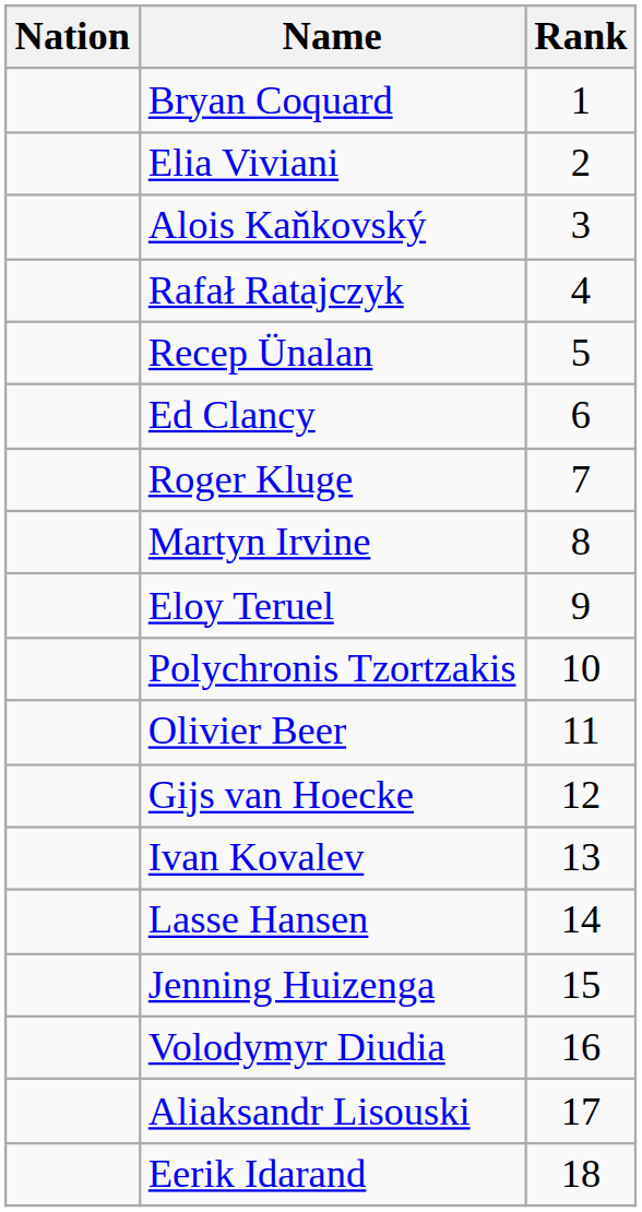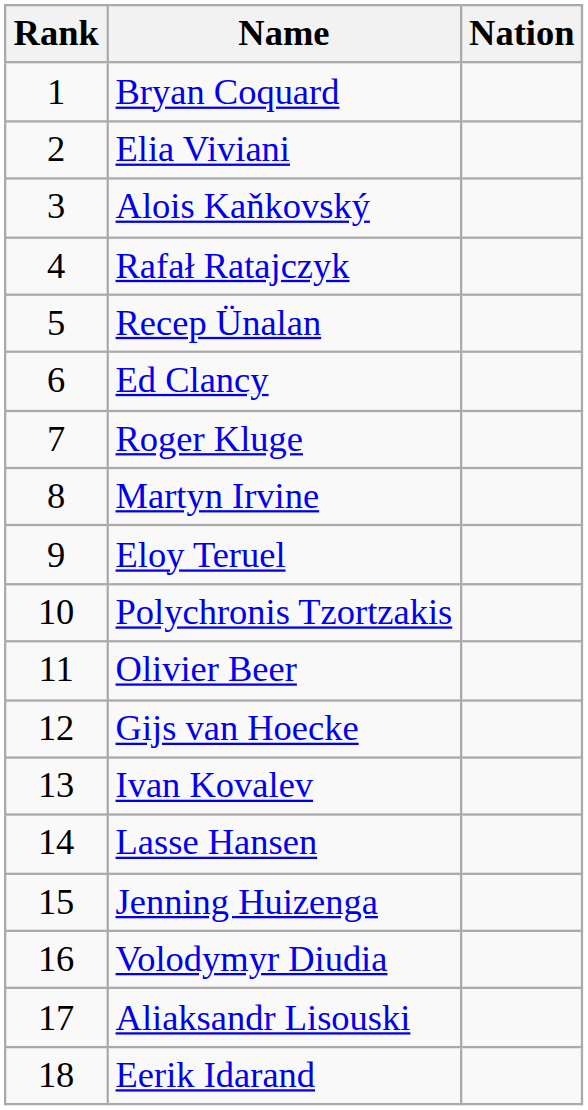 <table class="wikitable sortable" style="text-align:center">
 <tr>
+<th>Rank</th>
+<th>Name</th>
 <th>Nation</th>
-<th>Name</th>
-<th>Rank</th>
 </tr>
 <tr>
+<td>1</td>
+<td align=left><a href='#'>Bryan Coquard</a></td>
 <td align=left></td>
-<td align=left><a href='#'>Bryan Coquard</a></td>
-<td>1</td>
 </tr>
 <tr>
+<td>2</td>
+<td align=left><a href='#'>Elia Viviani</a></td>
 <td align=left></td>
-<td align=left><a href='#'>Elia Viviani</a></td>
-<td>2</td>
 </tr>
 <tr>
+<td>3</td>
+<td align=left><a href='#'>Alois Kaňkovský</a></td>
 <td align=left></td>
-<td align=left><a href='#'>Alois Kaňkovský</a></td>
-<td>3</td>
 </tr>
 <tr>
+<td>4</td>
+<td align=left><a href='#'>Rafał Ratajczyk</a></td>
 <td align=left></td>
-<td align=left><a href='#'>Rafał Ratajczyk</a></td>
-<td>4</td>
 </tr>
 <tr>
+<td>5</td>
+<td align=left><a href='#'>Recep Ünalan</a></td>
 <td align=left></td>
-<td align=left><a href='#'>Recep Ünalan</a></td>
-<td>5</td>
 </tr>
 <tr>
+<td>6</td>
+<td align=left><a href='#'>Ed Clancy</a></td>
 <td align=left></td>
-<td align=left><a href='#'>Ed Clancy</a></td>
-<td>6</td>
 </tr>
 <tr>
+<td>7</td>
+<td align=left><a href='#'>Roger Kluge</a></td>
 <td align=left></td>
-<td align=left><a href='#'>Roger Kluge</a></td>
-<td>7</td>
 </tr>
 <tr>
+<td>8</td>
+<td align=left><a href='#'>Martyn Irvine</a></td>
 <td align=left></td>
-<td align=left><a href='#'>Martyn Irvine</a></td>
-<td>8</td>
 </tr>
 <tr>
+<td>9</td>
+<td align=left><a href='#'>Eloy Teruel</a></td>
 <td align=left></td>
-<td align=left><a href='#'>Eloy Teruel</a></td>
-<td>9</td>
 </tr>
 <tr>
+<td>10</td>
+<td align=left><a href='#'>Polychronis Tzortzakis</a></td>
 <td align=left></td>
-<td align=left><a href='#'>Polychronis Tzortzakis</a></td>
-<td>10</td>
 </tr>
 <tr>
+<td>11</td>
+<td align=left><a href='#'>Olivier Beer</a></td>
 <td align=left></td>
-<td align=left><a href='#'>Olivier Beer</a></td>
-<td>11</td>
 </tr>
 <tr>
+<td>12</td>
+<td align=left><a href='#'>Gijs van Hoecke</a></td>
 <td align=left></td>
-<td align=left><a href='#'>Gijs van Hoecke</a></td>
-<td>12</td>
 </tr>
 <tr>
+<td>13</td>
+<td align=left><a href='#'>Ivan Kovalev</a></td>
 <td align=left></td>
-<td align=left><a href='#'>Ivan Kovalev</a></td>
-<td>13</td>
 </tr>
 <tr>
+<td>14</td>
+<td align=left><a href='#'>Lasse Hansen</a></td>
 <td align=left></td>
-<td align=left><a href='#'>Lasse Hansen</a></td>
-<td>14</td>
 </tr>
 <tr>
+<td>15</td>
+<td align=left><a href='#'>Jenning Huizenga</a></td>
 <td align=left></td>
-<td align=left><a href='#'>Jenning Huizenga</a></td>
-<td>15</td>
 </tr>
 <tr>
+<td>16</td>
+<td align=left><a href='#'>Volodymyr Diudia</a></td>
 <td align=left></td>
-<td align=left><a href='#'>Volodymyr Diudia</a></td>
-<td>16</td>
 </tr>
 <tr>
+<td>17</td>
+<td align=left><a href='#'>Aliaksandr Lisouski</a></td>
 <td align=left></td>
-<td align=left><a href='#'>Aliaksandr Lisouski</a></td>
-<td>17</td>
 </tr>
 <tr>
+<td>18</td>
+<td align=left><a href='#'>Eerik Idarand</a></td>
 <td align=left></td>
-<td align=left><a href='#'>Eerik Idarand</a></td>
-<td>18</td>
 </tr>
 </table>
